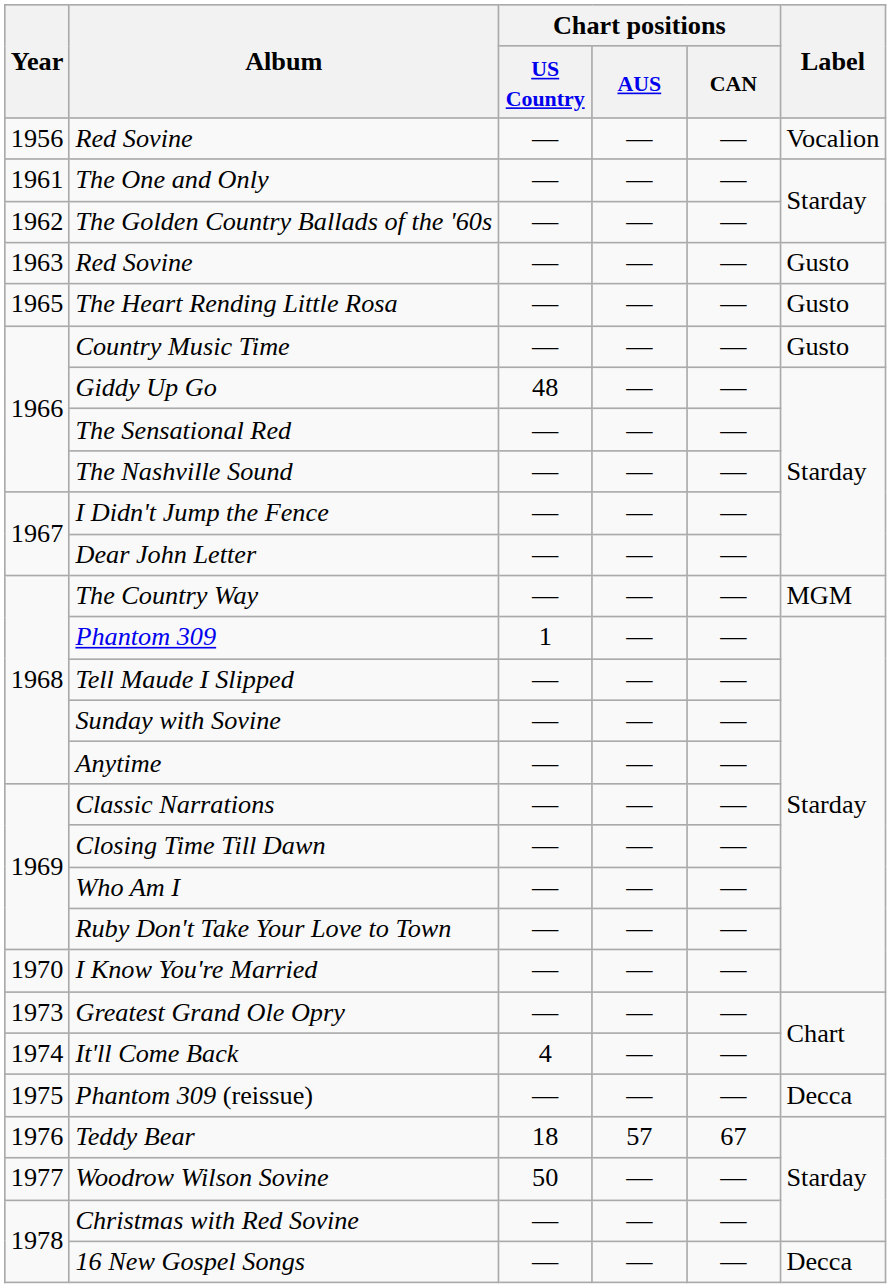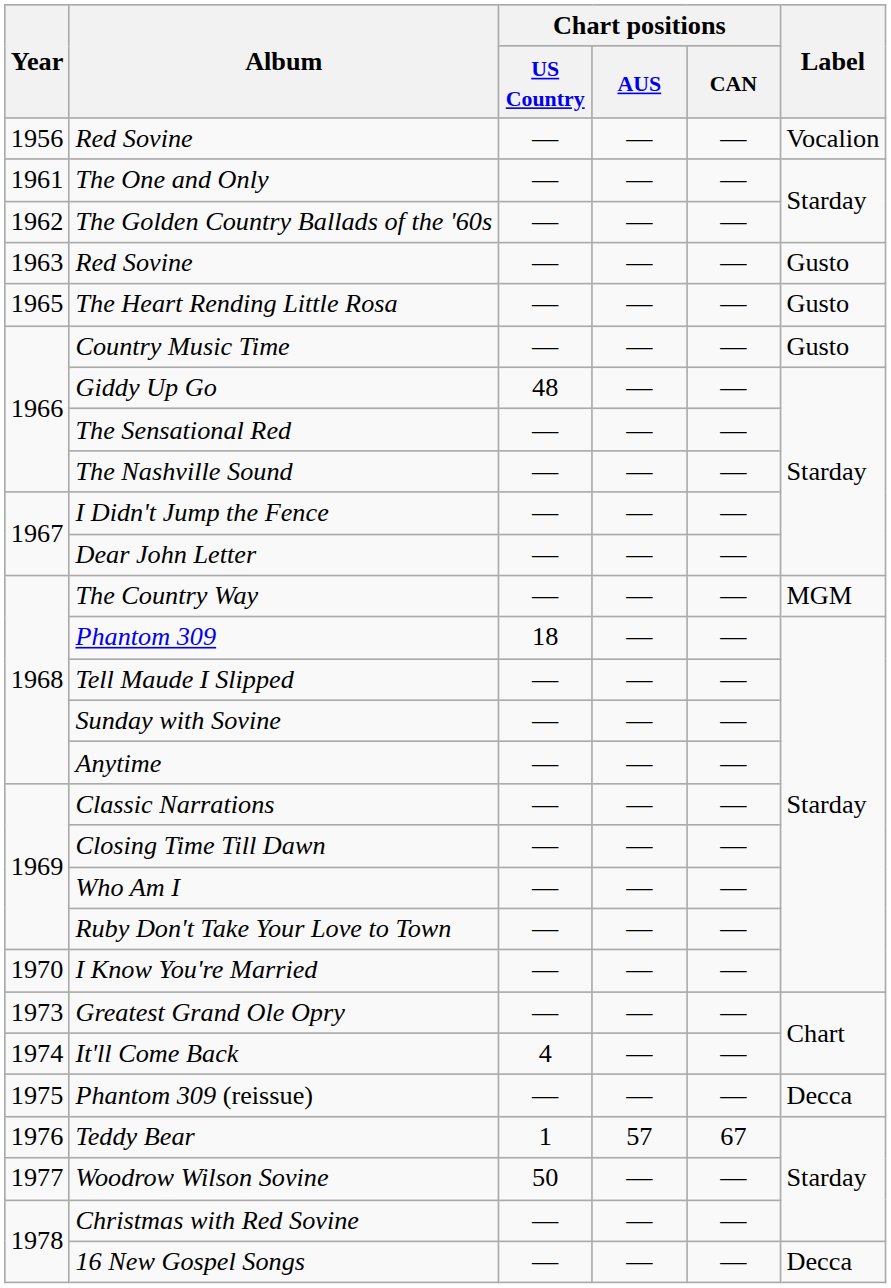 <table class="wikitable">
 <tr>
 <th rowspan="2">Year</th>
 <th rowspan="2">Album</th>
 <th colspan="3">Chart positions</th>
 <th rowspan="2">Label</th>
 </tr>
 <tr>
 <th style="width:50px;"><small><a href='#'>US Country</a></small></th>
 <th style="width:50px;"><small><a href='#'>AUS</a></small></th>
 <th style="width:50px;"><small>CAN</small></th>
 </tr>
 <tr>
 <td>1956</td>
 <td><em>Red Sovine</em></td>
 <td style="text-align:center;">—</td>
 <td style="text-align:center;">—</td>
 <td style="text-align:center;">—</td>
 <td>Vocalion</td>
 </tr>
 <tr>
 <td>1961</td>
 <td><em>The One and Only</em></td>
 <td style="text-align:center;">—</td>
 <td style="text-align:center;">—</td>
 <td style="text-align:center;">—</td>
 <td rowspan="2">Starday</td>
 </tr>
 <tr>
 <td>1962</td>
 <td><em>The Golden Country Ballads of the '60s</em></td>
 <td style="text-align:center;">—</td>
 <td style="text-align:center;">—</td>
 <td style="text-align:center;">—</td>
 </tr>
 <tr>
 <td>1963</td>
 <td><em>Red Sovine</em></td>
 <td style="text-align:center;">—</td>
 <td style="text-align:center;">—</td>
 <td style="text-align:center;">—</td>
 <td>Gusto</td>
 </tr>
 <tr>
 <td>1965</td>
 <td><em>The Heart Rending Little Rosa</em></td>
 <td style="text-align:center;">—</td>
 <td style="text-align:center;">—</td>
 <td style="text-align:center;">—</td>
 <td>Gusto</td>
 </tr>
 <tr>
 <td rowspan="4">1966</td>
 <td><em>Country Music Time</em></td>
 <td style="text-align:center;">—</td>
 <td style="text-align:center;">—</td>
 <td style="text-align:center;">—</td>
 <td>Gusto</td>
 </tr>
 <tr>
 <td><em>Giddy Up Go</em></td>
 <td style="text-align:center;">48</td>
 <td style="text-align:center;">—</td>
 <td style="text-align:center;">—</td>
 <td rowspan="5">Starday</td>
 </tr>
 <tr>
 <td><em>The Sensational Red</em></td>
 <td style="text-align:center;">—</td>
 <td style="text-align:center;">—</td>
 <td style="text-align:center;">—</td>
 </tr>
 <tr>
 <td><em>The Nashville Sound</em></td>
 <td style="text-align:center;">—</td>
 <td style="text-align:center;">—</td>
 <td style="text-align:center;">—</td>
 </tr>
 <tr>
 <td rowspan="2">1967</td>
 <td><em>I Didn't Jump the Fence</em></td>
 <td style="text-align:center;">—</td>
 <td style="text-align:center;">—</td>
 <td style="text-align:center;">—</td>
 </tr>
 <tr>
 <td><em>Dear John Letter</em></td>
 <td style="text-align:center;">—</td>
 <td style="text-align:center;">—</td>
 <td style="text-align:center;">—</td>
 </tr>
 <tr>
 <td rowspan="5">1968</td>
 <td><em>The Country Way</em></td>
 <td style="text-align:center;">—</td>
 <td style="text-align:center;">—</td>
 <td style="text-align:center;">—</td>
 <td>MGM</td>
 </tr>
 <tr>
 <td><em><a href='#'>Phantom 309</a></em></td>
-<td style="text-align:center;">1</td>
+<td style="text-align:center;">18</td>
 <td style="text-align:center;">—</td>
 <td style="text-align:center;">—</td>
 <td rowspan="9">Starday</td>
 </tr>
 <tr>
 <td><em>Tell Maude I Slipped</em></td>
 <td style="text-align:center;">—</td>
 <td style="text-align:center;">—</td>
 <td style="text-align:center;">—</td>
 </tr>
 <tr>
 <td><em>Sunday with Sovine</em></td>
 <td style="text-align:center;">—</td>
 <td style="text-align:center;">—</td>
 <td style="text-align:center;">—</td>
 </tr>
 <tr>
 <td><em>Anytime</em></td>
 <td style="text-align:center;">—</td>
 <td style="text-align:center;">—</td>
 <td style="text-align:center;">—</td>
 </tr>
 <tr>
 <td rowspan="4">1969</td>
 <td><em>Classic Narrations</em></td>
 <td style="text-align:center;">—</td>
 <td style="text-align:center;">—</td>
 <td style="text-align:center;">—</td>
 </tr>
 <tr>
 <td><em>Closing Time Till Dawn</em></td>
 <td style="text-align:center;">—</td>
 <td style="text-align:center;">—</td>
 <td style="text-align:center;">—</td>
 </tr>
 <tr>
 <td><em>Who Am I</em></td>
 <td style="text-align:center;">—</td>
 <td style="text-align:center;">—</td>
 <td style="text-align:center;">—</td>
 </tr>
 <tr>
 <td><em>Ruby Don't Take Your Love to Town</em></td>
 <td style="text-align:center;">—</td>
 <td style="text-align:center;">—</td>
 <td style="text-align:center;">—</td>
 </tr>
 <tr>
 <td>1970</td>
 <td><em>I Know You're Married</em></td>
 <td style="text-align:center;">—</td>
 <td style="text-align:center;">—</td>
 <td style="text-align:center;">—</td>
 </tr>
 <tr>
 <td>1973</td>
 <td><em>Greatest Grand Ole Opry</em></td>
 <td style="text-align:center;">—</td>
 <td style="text-align:center;">—</td>
 <td style="text-align:center;">—</td>
 <td rowspan="2">Chart</td>
 </tr>
 <tr>
 <td>1974</td>
 <td><em>It'll Come Back</em></td>
 <td style="text-align:center;">4</td>
 <td style="text-align:center;">—</td>
 <td style="text-align:center;">—</td>
 </tr>
 <tr>
 <td>1975</td>
 <td><em>Phantom 309</em> (reissue)</td>
 <td style="text-align:center;">—</td>
 <td style="text-align:center;">—</td>
 <td style="text-align:center;">—</td>
 <td>Decca</td>
 </tr>
 <tr>
 <td>1976</td>
 <td><em>Teddy Bear</em></td>
-<td style="text-align:center;">18</td>
+<td style="text-align:center;">1</td>
 <td style="text-align:center;">57</td>
 <td style="text-align:center;">67</td>
 <td rowspan="3">Starday</td>
 </tr>
 <tr>
 <td>1977</td>
 <td><em>Woodrow Wilson Sovine</em></td>
 <td style="text-align:center;">50</td>
 <td style="text-align:center;">—</td>
 <td style="text-align:center;">—</td>
 </tr>
 <tr>
 <td rowspan="2">1978</td>
 <td><em>Christmas with Red Sovine</em></td>
 <td style="text-align:center;">—</td>
 <td style="text-align:center;">—</td>
 <td style="text-align:center;">—</td>
 </tr>
 <tr>
 <td><em>16 New Gospel Songs</em></td>
 <td style="text-align:center;">—</td>
 <td style="text-align:center;">—</td>
 <td style="text-align:center;">—</td>
 <td>Decca</td>
 </tr>
 </table>
